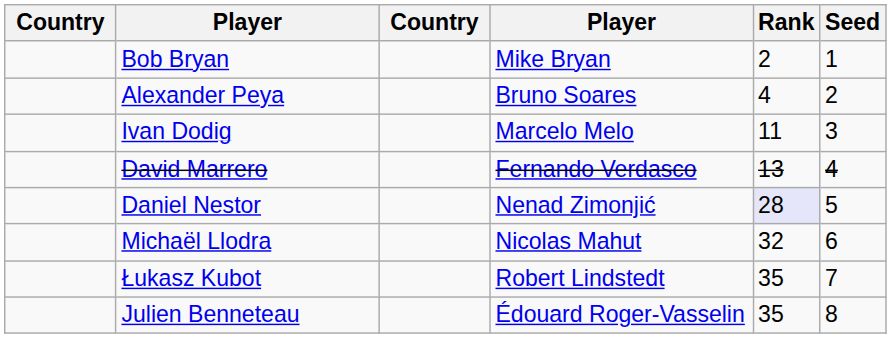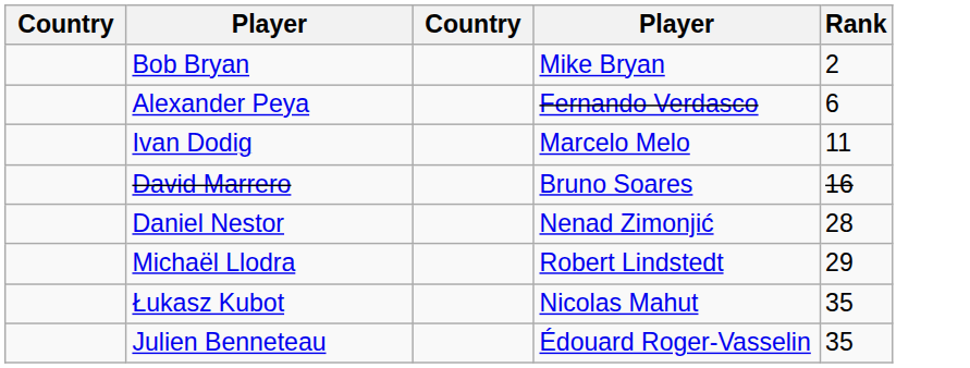 <table class="sortable wikitable">
 <tr>
 <th width="70">Country</th>
 <th width="175">Player</th>
 <th width="70">Country</th>
 <th width="175">Player</th>
 <th>Rank</th>
-<th>Seed</th>
 </tr>
 <tr>
 <td></td>
 <td><a href='#'>Bob Bryan</a></td>
 <td></td>
 <td><a href='#'>Mike Bryan</a></td>
 <td>2</td>
-<td>1</td>
 </tr>
 <tr>
 <td></td>
 <td><a href='#'>Alexander Peya</a></td>
 <td></td>
-<td><a href='#'>Bruno Soares</a></td>
-<td>4</td>
-<td>2</td>
+<td><s><a href='#'>Fernando Verdasco</a></s></td>
+<td>6</td>
 </tr>
 <tr>
 <td></td>
 <td><a href='#'>Ivan Dodig</a></td>
 <td></td>
 <td><a href='#'>Marcelo Melo</a></td>
 <td>11</td>
-<td>3</td>
 </tr>
 <tr>
 <td><s></s></td>
 <td><s><a href='#'>David Marrero</a></s></td>
 <td><s></s></td>
-<td><s><a href='#'>Fernando Verdasco</a></s></td>
-<td><s>13</s></td>
-<td><s>4</s></td>
+<td><a href='#'>Bruno Soares</a></td>
+<td><s>16</s></td>
 </tr>
 <tr>
 <td></td>
 <td><a href='#'>Daniel Nestor</a></td>
 <td></td>
 <td><a href='#'>Nenad Zimonjić</a></td>
-<td style="background: lavender;">28</td>
-<td>5</td>
+<td>28</td>
 </tr>
 <tr>
 <td></td>
 <td><a href='#'>Michaël Llodra</a></td>
 <td></td>
-<td><a href='#'>Nicolas Mahut</a></td>
-<td>32</td>
-<td>6</td>
+<td><a href='#'>Robert Lindstedt</a></td>
+<td>29</td>
 </tr>
 <tr>
 <td></td>
 <td><a href='#'>Łukasz Kubot</a></td>
 <td></td>
-<td><a href='#'>Robert Lindstedt</a></td>
+<td><a href='#'>Nicolas Mahut</a></td>
 <td>35</td>
-<td>7</td>
 </tr>
 <tr>
 <td></td>
 <td><a href='#'>Julien Benneteau</a></td>
 <td></td>
 <td><a href='#'>Édouard Roger-Vasselin</a></td>
 <td>35</td>
-<td>8</td>
 </tr>
 </table>
